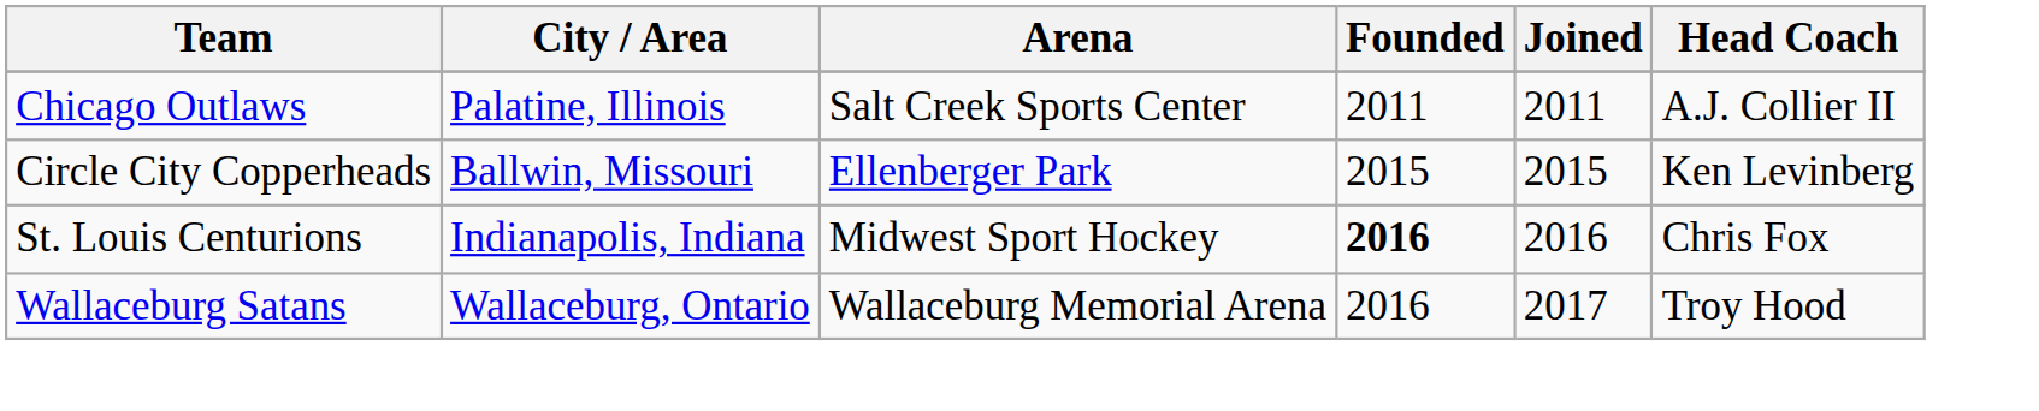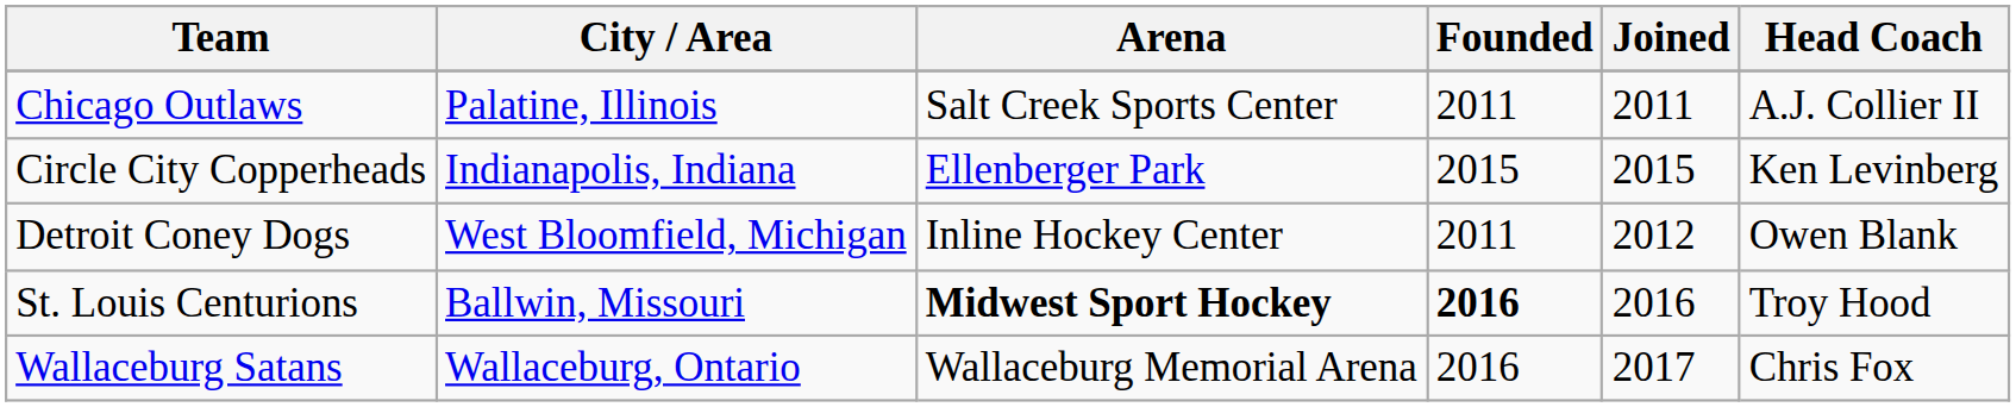 <table class="wikitable">
 <tr>
 <th>Team</th>
 <th>City / Area</th>
 <th>Arena</th>
 <th>Founded</th>
 <th>Joined</th>
 <th>Head Coach</th>
 </tr>
 <tr>
 </tr>
 <tr>
 <td><a href='#'>Chicago Outlaws</a></td>
 <td><a href='#'>Palatine, Illinois</a></td>
 <td>Salt Creek Sports Center</td>
 <td>2011</td>
 <td>2011</td>
 <td>A.J. Collier II</td>
 </tr>
 <tr>
 <td>Circle City Copperheads</td>
-<td><a href='#'>Ballwin, Missouri</a></td>
+<td><a href='#'>Indianapolis, Indiana</a></td>
 <td><a href='#'>Ellenberger Park</a></td>
 <td>2015</td>
 <td>2015</td>
 <td>Ken Levinberg</td>
 </tr>
 <tr>
+<td>Detroit Coney Dogs</td>
+<td><a href='#'>West Bloomfield, Michigan</a></td>
+<td>Inline Hockey Center</td>
+<td>2011</td>
+<td>2012</td>
+<td>Owen Blank</td>
+</tr>
+<tr>
 <td>St. Louis Centurions</td>
-<td><a href='#'>Indianapolis, Indiana</a></td>
-<td>Midwest Sport Hockey</td>
+<td><a href='#'>Ballwin, Missouri</a></td>
+<td><strong>Midwest Sport Hockey</strong></td>
 <td><strong>2016</strong></td>
 <td>2016</td>
-<td>Chris Fox</td>
+<td>Troy Hood</td>
 </tr>
 <tr>
 <td><a href='#'>Wallaceburg Satans</a></td>
 <td><a href='#'>Wallaceburg, Ontario</a></td>
 <td>Wallaceburg Memorial Arena</td>
 <td>2016</td>
 <td>2017</td>
-<td>Troy Hood</td>
+<td>Chris Fox</td>
 </tr>
 </table>
